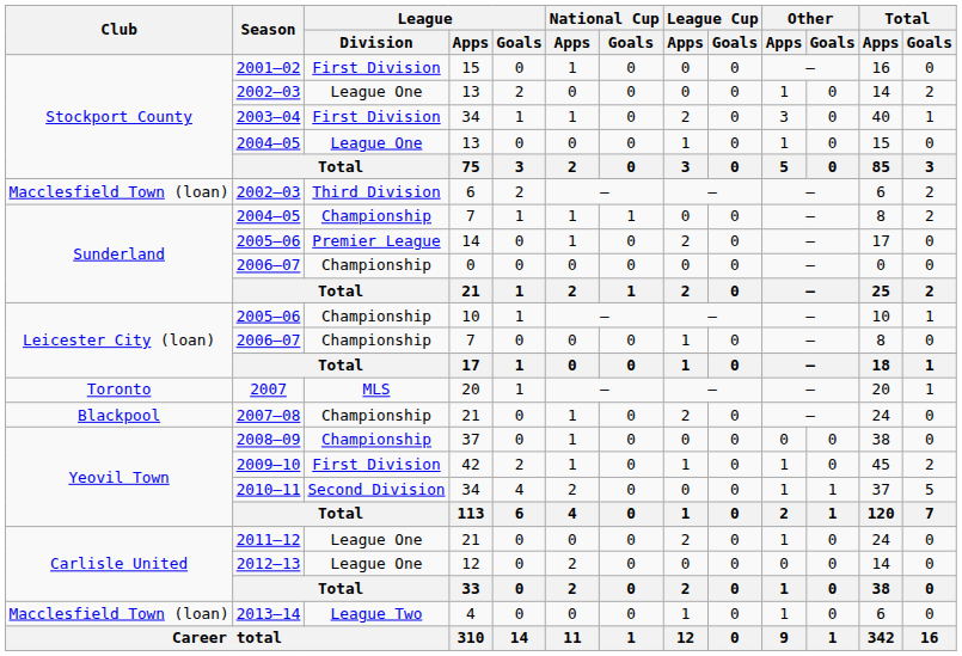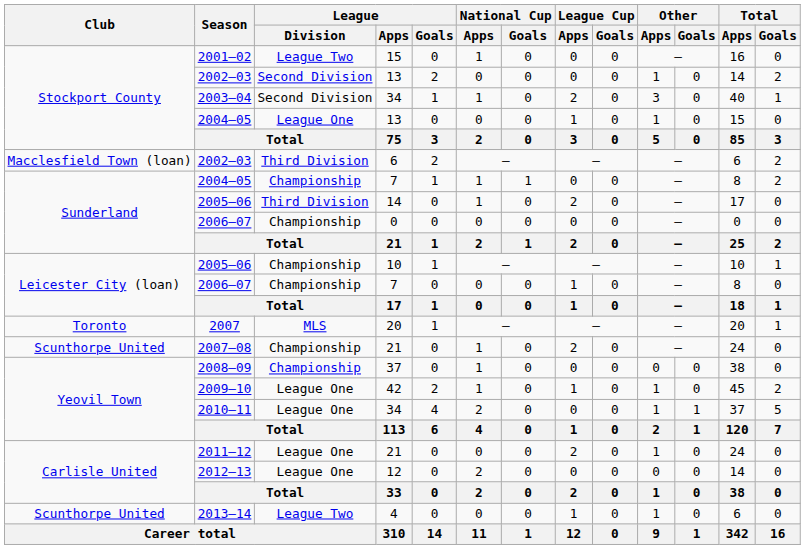 <table class=wikitable style="text-align: center">
 <tr>
 <th rowspan=2>Club</th>
 <th rowspan=2>Season</th>
 <th colspan=3>League</th>
 <th colspan=2>National Cup</th>
 <th colspan=2>League Cup</th>
 <th colspan=2>Other</th>
 <th colspan=2>Total</th>
 </tr>
 <tr>
 <th>Division</th>
 <th>Apps</th>
 <th>Goals</th>
 <th>Apps</th>
 <th>Goals</th>
 <th>Apps</th>
 <th>Goals</th>
 <th>Apps</th>
 <th>Goals</th>
 <th>Apps</th>
 <th>Goals</th>
 </tr>
 <tr>
 <td rowspan=5><a href='#'>Stockport County</a></td>
 <td><a href='#'>2001–02</a></td>
-<td><a href='#'>First Division</a></td>
+<td><a href='#'>League Two</a></td>
 <td>15</td>
 <td>0</td>
 <td>1</td>
 <td>0</td>
 <td>0</td>
 <td>0</td>
 <td colspan=2>—</td>
 <td>16</td>
 <td>0</td>
 </tr>
 <tr>
 <td><a href='#'>2002–03</a></td>
-<td>League One</td>
+<td><a href='#'>Second Division</a></td>
 <td>13</td>
 <td>2</td>
 <td>0</td>
 <td>0</td>
 <td>0</td>
 <td>0</td>
 <td>1</td>
 <td>0</td>
 <td>14</td>
 <td>2</td>
 </tr>
 <tr>
 <td><a href='#'>2003–04</a></td>
-<td><a href='#'>First Division</a></td>
+<td>Second Division</td>
 <td>34</td>
 <td>1</td>
 <td>1</td>
 <td>0</td>
 <td>2</td>
 <td>0</td>
 <td>3</td>
 <td>0</td>
 <td>40</td>
 <td>1</td>
 </tr>
 <tr>
 <td><a href='#'>2004–05</a></td>
 <td><a href='#'>League One</a></td>
 <td>13</td>
 <td>0</td>
 <td>0</td>
 <td>0</td>
 <td>1</td>
 <td>0</td>
 <td>1</td>
 <td>0</td>
 <td>15</td>
 <td>0</td>
 </tr>
 <tr>
 <th colspan=2>Total</th>
 <th>75</th>
 <th>3</th>
 <th>2</th>
 <th>0</th>
 <th>3</th>
 <th>0</th>
 <th>5</th>
 <th>0</th>
 <th>85</th>
 <th>3</th>
 </tr>
 <tr>
 <td><a href='#'>Macclesfield Town</a> (loan)</td>
 <td><a href='#'>2002–03</a></td>
 <td><a href='#'>Third Division</a></td>
 <td>6</td>
 <td>2</td>
 <td colspan=2>—</td>
 <td colspan=2>—</td>
 <td colspan=2>—</td>
 <td>6</td>
 <td>2</td>
 </tr>
 <tr>
 <td rowspan=4><a href='#'>Sunderland</a></td>
 <td><a href='#'>2004–05</a></td>
 <td><a href='#'>Championship</a></td>
 <td>7</td>
 <td>1</td>
 <td>1</td>
 <td>1</td>
 <td>0</td>
 <td>0</td>
 <td colspan=2>—</td>
 <td>8</td>
 <td>2</td>
 </tr>
 <tr>
 <td><a href='#'>2005–06</a></td>
-<td><a href='#'>Premier League</a></td>
+<td><a href='#'>Third Division</a></td>
 <td>14</td>
 <td>0</td>
 <td>1</td>
 <td>0</td>
 <td>2</td>
 <td>0</td>
 <td colspan=2>—</td>
 <td>17</td>
 <td>0</td>
 </tr>
 <tr>
 <td><a href='#'>2006–07</a></td>
 <td>Championship</td>
 <td>0</td>
 <td>0</td>
 <td>0</td>
 <td>0</td>
 <td>0</td>
 <td>0</td>
 <td colspan=2>—</td>
 <td>0</td>
 <td>0</td>
 </tr>
 <tr>
 <th colspan=2>Total</th>
 <th>21</th>
 <th>1</th>
 <th>2</th>
 <th>1</th>
 <th>2</th>
 <th>0</th>
 <th colspan=2>—</th>
 <th>25</th>
 <th>2</th>
 </tr>
 <tr>
 <td rowspan=3><a href='#'>Leicester City</a> (loan)</td>
 <td><a href='#'>2005–06</a></td>
 <td>Championship</td>
 <td>10</td>
 <td>1</td>
 <td colspan=2>—</td>
 <td colspan=2>—</td>
 <td colspan=2>—</td>
 <td>10</td>
 <td>1</td>
 </tr>
 <tr>
 <td><a href='#'>2006–07</a></td>
 <td>Championship</td>
 <td>7</td>
 <td>0</td>
 <td>0</td>
 <td>0</td>
 <td>1</td>
 <td>0</td>
 <td colspan=2>—</td>
 <td>8</td>
 <td>0</td>
 </tr>
 <tr>
 <th colspan=2>Total</th>
 <th>17</th>
 <th>1</th>
 <th>0</th>
 <th>0</th>
 <th>1</th>
 <th>0</th>
 <th colspan=2>—</th>
 <th>18</th>
 <th>1</th>
 </tr>
 <tr>
 <td><a href='#'>Toronto</a></td>
 <td><a href='#'>2007</a></td>
 <td><a href='#'>MLS</a></td>
 <td>20</td>
 <td>1</td>
 <td colspan=2>—</td>
 <td colspan=2>—</td>
 <td colspan=2>—</td>
 <td>20</td>
 <td>1</td>
 </tr>
 <tr>
-<td><a href='#'>Blackpool</a></td>
+<td><a href='#'>Scunthorpe United</a></td>
 <td><a href='#'>2007–08</a></td>
 <td>Championship</td>
 <td>21</td>
 <td>0</td>
 <td>1</td>
 <td>0</td>
 <td>2</td>
 <td>0</td>
 <td colspan=2>—</td>
 <td>24</td>
 <td>0</td>
 </tr>
 <tr>
 <td rowspan=4><a href='#'>Yeovil Town</a></td>
 <td><a href='#'>2008–09</a></td>
 <td><a href='#'>Championship</a></td>
 <td>37</td>
 <td>0</td>
 <td>1</td>
 <td>0</td>
 <td>0</td>
 <td>0</td>
 <td>0</td>
 <td>0</td>
 <td>38</td>
 <td>0</td>
 </tr>
 <tr>
 <td><a href='#'>2009–10</a></td>
-<td><a href='#'>First Division</a></td>
+<td>League One</td>
 <td>42</td>
 <td>2</td>
 <td>1</td>
 <td>0</td>
 <td>1</td>
 <td>0</td>
 <td>1</td>
 <td>0</td>
 <td>45</td>
 <td>2</td>
 </tr>
 <tr>
 <td><a href='#'>2010–11</a></td>
-<td><a href='#'>Second Division</a></td>
+<td>League One</td>
 <td>34</td>
 <td>4</td>
 <td>2</td>
 <td>0</td>
 <td>0</td>
 <td>0</td>
 <td>1</td>
 <td>1</td>
 <td>37</td>
 <td>5</td>
 </tr>
 <tr>
 <th colspan=2>Total</th>
 <th>113</th>
 <th>6</th>
 <th>4</th>
 <th>0</th>
 <th>1</th>
 <th>0</th>
 <th>2</th>
 <th>1</th>
 <th>120</th>
 <th>7</th>
 </tr>
 <tr>
 <td rowspan=3><a href='#'>Carlisle United</a></td>
 <td><a href='#'>2011–12</a></td>
 <td>League One</td>
 <td>21</td>
 <td>0</td>
 <td>0</td>
 <td>0</td>
 <td>2</td>
 <td>0</td>
 <td>1</td>
 <td>0</td>
 <td>24</td>
 <td>0</td>
 </tr>
 <tr>
 <td><a href='#'>2012–13</a></td>
 <td>League One</td>
 <td>12</td>
 <td>0</td>
 <td>2</td>
 <td>0</td>
 <td>0</td>
 <td>0</td>
 <td>0</td>
 <td>0</td>
 <td>14</td>
 <td>0</td>
 </tr>
 <tr>
 <th colspan=2>Total</th>
 <th>33</th>
 <th>0</th>
 <th>2</th>
 <th>0</th>
 <th>2</th>
 <th>0</th>
 <th>1</th>
 <th>0</th>
 <th>38</th>
 <th>0</th>
 </tr>
 <tr>
-<td><a href='#'>Macclesfield Town</a> (loan)</td>
+<td><a href='#'>Scunthorpe United</a></td>
 <td><a href='#'>2013–14</a></td>
 <td><a href='#'>League Two</a></td>
 <td>4</td>
 <td>0</td>
 <td>0</td>
 <td>0</td>
 <td>1</td>
 <td>0</td>
 <td>1</td>
 <td>0</td>
 <td>6</td>
 <td>0</td>
 </tr>
 <tr>
 <th colspan=3>Career total</th>
 <th>310</th>
 <th>14</th>
 <th>11</th>
 <th>1</th>
 <th>12</th>
 <th>0</th>
 <th>9</th>
 <th>1</th>
 <th>342</th>
 <th>16</th>
 </tr>
 </table>
